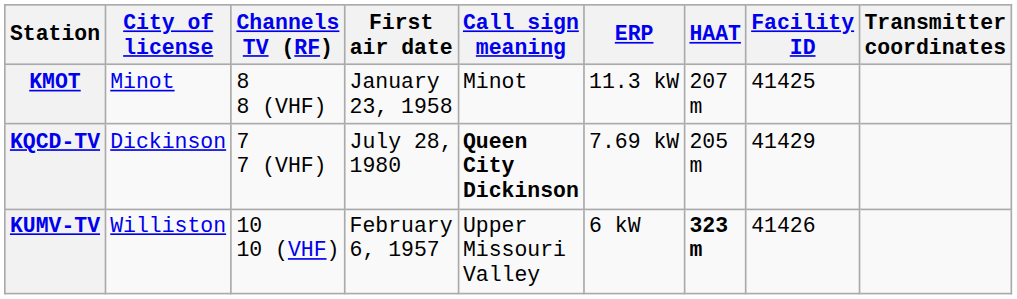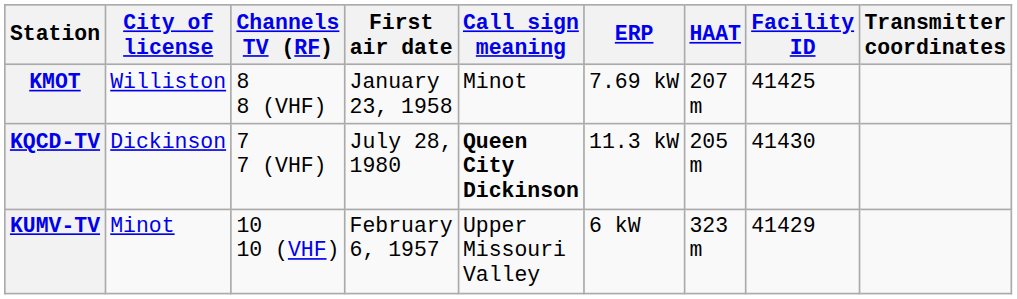 <table class="wikitable">
 <tr>
 <th scope = "col">Station</th>
 <th scope = "col"><a href='#'>City of license</a></th>
 <th scope = "col"><a href='#'>Channels</a><br><a href='#'>TV</a> (<a href='#'>RF</a>)</th>
 <th scope = "col">First air date</th>
 <th scope = "col"><a href='#'>Call sign meaning</a></th>
 <th scope = "col"><a href='#'>ERP</a></th>
 <th scope = "col"><a href='#'>HAAT</a></th>
 <th scope = "col"><a href='#'>Facility ID</a></th>
 <th scope = "col">Transmitter coordinates</th>
 </tr>
 <tr style="vertical-align: top; text-align: left;">
 <th scope = "row"><strong><a href='#'>KMOT</a></strong></th>
-<td><a href='#'>Minot</a></td>
+<td><a href='#'>Williston</a></td>
 <td>8<br>8 (VHF)</td>
 <td>January 23, 1958</td>
 <td>Minot</td>
-<td>11.3 kW</td>
+<td>7.69 kW</td>
 <td>207 m</td>
 <td>41425</td>
 <td></td>
 </tr>
 <tr style="vertical-align: top; text-align: left;">
 <th scope = "row"><strong><a href='#'>KQCD-TV</a></strong></th>
 <td><a href='#'>Dickinson</a></td>
 <td>7<br>7 (VHF)</td>
 <td>July 28, 1980</td>
 <td><strong>Queen City Dickinson</strong></td>
-<td>7.69 kW</td>
+<td>11.3 kW</td>
 <td>205 m</td>
-<td>41429</td>
+<td>41430</td>
 <td></td>
 </tr>
 <tr style="vertical-align: top; text-align: left;">
 <th scope = "row"><strong><a href='#'>KUMV-TV</a></strong></th>
-<td><a href='#'>Williston</a></td>
+<td><a href='#'>Minot</a></td>
 <td>10 <br>10 (<a href='#'>VHF</a>)</td>
 <td>February 6, 1957</td>
 <td>Upper Missouri Valley</td>
 <td>6 kW</td>
-<td><strong>323 m</strong></td>
-<td>41426</td>
+<td>323 m</td>
+<td>41429</td>
 <td></td>
 </tr>
 </table>
